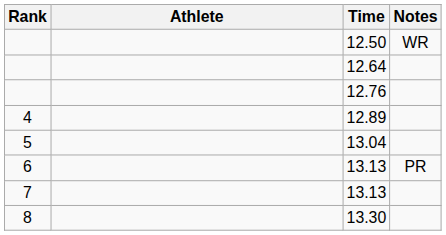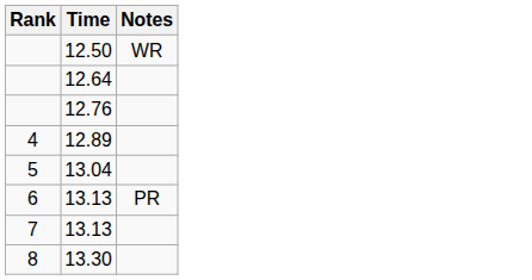 <table class="wikitable" style="text-align:center">
 <tr>
 <th>Rank</th>
-<th Style="width:18em">Athlete</th>
 <th>Time</th>
 <th>Notes</th>
 </tr>
 <tr>
 <td></td>
-<td style="text-align:left"></td>
 <td>12.50</td>
 <td>WR</td>
 </tr>
 <tr>
 <td></td>
-<td style="text-align:left"></td>
 <td>12.64</td>
 <td></td>
 </tr>
 <tr>
 <td></td>
-<td style="text-align:left"></td>
 <td>12.76</td>
 <td></td>
 </tr>
 <tr>
 <td>4</td>
-<td style="text-align:left"></td>
 <td>12.89</td>
 <td></td>
 </tr>
 <tr>
 <td>5</td>
-<td style="text-align:left"></td>
 <td>13.04</td>
 <td></td>
 </tr>
 <tr>
 <td>6</td>
-<td style="text-align:left"></td>
 <td>13.13</td>
 <td>PR</td>
 </tr>
 <tr>
 <td>7</td>
-<td style="text-align:left"></td>
 <td>13.13</td>
 <td></td>
 </tr>
 <tr>
 <td>8</td>
-<td style="text-align:left"></td>
 <td>13.30</td>
 <td></td>
 </tr>
 </table>
